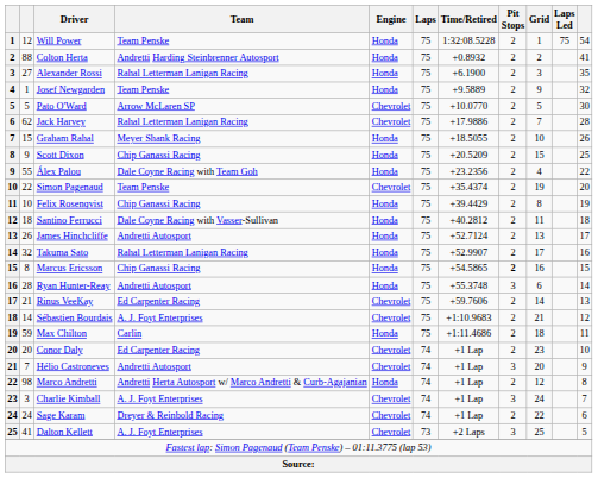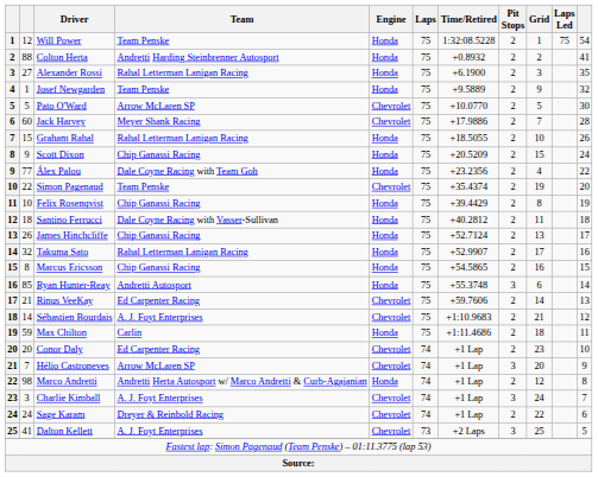 <table class="wikitable sortable" style="font-size:85%;">
 <tr>
 <th scope="col"></th>
 <th scope="col"></th>
 <th scope="col">Driver</th>
 <th scope="col">Team</th>
 <th scope="col">Engine</th>
 <th class="unsortable" scope="col">Laps</th>
 <th class="unsortable" scope="col">Time/Retired</th>
 <th scope="col">Pit<br>Stops</th>
 <th scope="col">Grid</th>
 <th scope="col">Laps<br>Led</th>
 <th scope="col"></th>
 </tr>
 <tr>
 <th>1</th>
 <td align="center">12</td>
 <td> <a href='#'>Will Power</a> <strong></strong></td>
 <td><a href='#'>Team Penske</a></td>
 <td><a href='#'>Honda</a></td>
 <td align="center">75</td>
 <td align="center">1:32:08.5228</td>
 <td align="center">2</td>
 <td align="center">1</td>
 <td align="center">75</td>
 <td align="center">54</td>
 </tr>
 <tr>
 <th>2</th>
 <td align="center">88</td>
 <td> <a href='#'>Colton Herta</a></td>
 <td><a href='#'>Andretti</a> <a href='#'>Harding Steinbrenner Autosport</a></td>
 <td><a href='#'>Honda</a></td>
 <td align="center">75</td>
 <td align="center">+0.8932</td>
 <td align="center">2</td>
 <td align="center">2</td>
 <td align="center"></td>
 <td align="center">41</td>
 </tr>
 <tr>
 <th>3</th>
 <td align="center">27</td>
 <td> <a href='#'>Alexander Rossi</a></td>
 <td><a href='#'>Rahal Letterman Lanigan Racing</a></td>
 <td><a href='#'>Honda</a></td>
 <td align="center">75</td>
 <td align="center">+6.1900</td>
 <td align="center">2</td>
 <td align="center">3</td>
 <td align="center"></td>
 <td align="center">35</td>
 </tr>
 <tr>
 <th>4</th>
 <td align="center">1</td>
 <td> <a href='#'>Josef Newgarden</a></td>
 <td><a href='#'>Team Penske</a></td>
 <td><a href='#'>Honda</a></td>
 <td align="center">75</td>
 <td align="center">+9.5889</td>
 <td align="center">2</td>
 <td align="center">9</td>
 <td align="center"></td>
 <td align="center">32</td>
 </tr>
 <tr>
 <th>5</th>
 <td align="center">5</td>
 <td> <a href='#'>Pato O'Ward</a></td>
 <td><a href='#'>Arrow McLaren SP</a></td>
 <td><a href='#'>Chevrolet</a></td>
 <td align="center">75</td>
 <td align="center">+10.0770</td>
 <td align="center">2</td>
 <td align="center">5</td>
 <td align="center"></td>
 <td align="center">30</td>
 </tr>
 <tr>
 <th>6</th>
-<td align="center">62</td>
+<td align="center">60</td>
 <td> <a href='#'>Jack Harvey</a></td>
-<td><a href='#'>Rahal Letterman Lanigan Racing</a></td>
+<td><a href='#'>Meyer Shank Racing</a></td>
 <td><a href='#'>Chevrolet</a></td>
 <td align="center">75</td>
 <td align="center">+17.9886</td>
 <td align="center">2</td>
 <td align="center">7</td>
 <td align="center"></td>
 <td align="center">28</td>
 </tr>
 <tr>
 <th>7</th>
 <td align="center">15</td>
 <td> <a href='#'>Graham Rahal</a></td>
-<td><a href='#'>Meyer Shank Racing</a></td>
+<td><a href='#'>Rahal Letterman Lanigan Racing</a></td>
 <td><a href='#'>Honda</a></td>
 <td align="center">75</td>
 <td align="center">+18.5055</td>
 <td align="center">2</td>
 <td align="center">10</td>
 <td align="center"></td>
 <td align="center">26</td>
 </tr>
 <tr>
 <th>8</th>
 <td align="center">9</td>
 <td> <a href='#'>Scott Dixon</a> <strong></strong></td>
 <td><a href='#'>Chip Ganassi Racing</a></td>
 <td><a href='#'>Honda</a></td>
 <td align="center">75</td>
 <td align="center">+20.5209</td>
 <td align="center">2</td>
 <td align="center">15</td>
 <td align="center"></td>
-<td align="center">25</td>
+<td align="center">24</td>
 </tr>
 <tr>
 <th>9</th>
-<td align="center">55</td>
+<td align="center">77</td>
 <td> <a href='#'>Álex Palou</a> <strong></strong></td>
 <td><a href='#'>Dale Coyne Racing</a> with <a href='#'>Team Goh</a></td>
 <td><a href='#'>Honda</a></td>
 <td align="center">75</td>
 <td align="center">+23.2356</td>
 <td align="center">2</td>
 <td align="center">4</td>
 <td align="center"></td>
 <td align="center">22</td>
 </tr>
 <tr>
 <th>10</th>
 <td align="center">22</td>
 <td> <a href='#'>Simon Pagenaud</a> <strong></strong></td>
 <td><a href='#'>Team Penske</a></td>
 <td><a href='#'>Chevrolet</a></td>
 <td align="center">75</td>
 <td align="center">+35.4374</td>
 <td align="center">2</td>
 <td align="center">19</td>
 <td align="center"></td>
 <td align="center">20</td>
 </tr>
 <tr>
 <th>11</th>
 <td align="center">10</td>
 <td> <a href='#'>Felix Rosenqvist</a></td>
 <td><a href='#'>Chip Ganassi Racing</a></td>
 <td><a href='#'>Honda</a></td>
 <td align="center">75</td>
 <td align="center">+39.4429</td>
 <td align="center">2</td>
 <td align="center">8</td>
 <td align="center"></td>
 <td align="center">19</td>
 </tr>
 <tr>
 <th>12</th>
 <td align="center">18</td>
 <td> <a href='#'>Santino Ferrucci</a></td>
 <td><a href='#'>Dale Coyne Racing</a> with <a href='#'>Vasser</a>-Sullivan</td>
 <td><a href='#'>Honda</a></td>
 <td align="center">75</td>
 <td align="center">+40.2812</td>
 <td align="center">2</td>
 <td align="center">11</td>
 <td align="center"></td>
 <td align="center">18</td>
 </tr>
 <tr>
 <th>13</th>
 <td align="center">26</td>
 <td> <a href='#'>James Hinchcliffe</a></td>
-<td><a href='#'>Andretti Autosport</a></td>
+<td><a href='#'>Chip Ganassi Racing</a></td>
 <td><a href='#'>Honda</a></td>
 <td align="center">75</td>
 <td align="center">+52.7124</td>
 <td align="center">2</td>
 <td align="center">13</td>
 <td align="center"></td>
 <td align="center">17</td>
 </tr>
 <tr>
 <th>14</th>
 <td align="center">32</td>
 <td> <a href='#'>Takuma Sato</a></td>
 <td><a href='#'>Rahal Letterman Lanigan Racing</a></td>
 <td><a href='#'>Honda</a></td>
 <td align="center">75</td>
 <td align="center">+52.9907</td>
 <td align="center">2</td>
 <td align="center">17</td>
 <td align="center"></td>
 <td align="center">16</td>
 </tr>
 <tr>
 <th>15</th>
 <td align="center">8</td>
 <td> <a href='#'>Marcus Ericsson</a></td>
 <td><a href='#'>Chip Ganassi Racing</a></td>
 <td><a href='#'>Honda</a></td>
 <td align="center">75</td>
 <td align="center">+54.5865</td>
-<td align="center"><strong>2</strong></td>
+<td align="center">2</td>
 <td align="center">16</td>
 <td align="center"></td>
 <td align="center">15</td>
 </tr>
 <tr>
 <th>16</th>
-<td align="center">28</td>
+<td align="center">85</td>
 <td> <a href='#'>Ryan Hunter-Reay</a></td>
 <td><a href='#'>Andretti Autosport</a></td>
 <td><a href='#'>Honda</a></td>
 <td align="center">75</td>
 <td align="center">+55.3748</td>
 <td align="center">3</td>
 <td align="center">6</td>
 <td align="center"></td>
 <td align="center">14</td>
 </tr>
 <tr>
 <th>17</th>
 <td align="center">21</td>
 <td> <a href='#'>Rinus VeeKay</a> <strong></strong></td>
 <td><a href='#'>Ed Carpenter Racing</a></td>
 <td><a href='#'>Chevrolet</a></td>
 <td align="center">75</td>
 <td align="center">+59.7606</td>
 <td align="center">2</td>
 <td align="center">14</td>
 <td align="center"></td>
 <td align="center">13</td>
 </tr>
 <tr>
 <th>18</th>
 <td align="center">14</td>
 <td> <a href='#'>Sébastien Bourdais</a></td>
 <td><a href='#'>A. J. Foyt Enterprises</a></td>
 <td><a href='#'>Chevrolet</a></td>
 <td align="center">75</td>
 <td align="center">+1:10.9683</td>
 <td align="center">2</td>
 <td align="center">21</td>
 <td align="center"></td>
 <td align="center">12</td>
 </tr>
 <tr>
 <th>19</th>
 <td align="center">59</td>
 <td> <a href='#'>Max Chilton</a></td>
 <td><a href='#'>Carlin</a></td>
 <td><a href='#'>Honda</a></td>
 <td align="center">75</td>
 <td align="center">+1:11.4686</td>
 <td align="center">2</td>
 <td align="center">18</td>
 <td align="center"></td>
 <td align="center">11</td>
 </tr>
 <tr>
 <th>20</th>
 <td align="center">20</td>
 <td> <a href='#'>Conor Daly</a></td>
 <td><a href='#'>Ed Carpenter Racing</a></td>
 <td><a href='#'>Chevrolet</a></td>
 <td align="center">74</td>
 <td align="center">+1 Lap</td>
 <td align="center">2</td>
 <td align="center">23</td>
 <td align="center"></td>
 <td align="center">10</td>
 </tr>
 <tr>
 <th>21</th>
 <td align="center">7</td>
 <td> <a href='#'>Hélio Castroneves</a></td>
-<td><a href='#'>Andretti Autosport</a></td>
+<td><a href='#'>Arrow McLaren SP</a></td>
 <td><a href='#'>Chevrolet</a></td>
 <td align="center">74</td>
 <td align="center">+1 Lap</td>
 <td align="center">3</td>
 <td align="center">20</td>
 <td align="center"></td>
 <td align="center">9</td>
 </tr>
 <tr>
 <th>22</th>
 <td align="center">98</td>
 <td> <a href='#'>Marco Andretti</a></td>
 <td><a href='#'>Andretti</a> <a href='#'>Herta Autosport</a> w/ <a href='#'>Marco Andretti</a> & <a href='#'>Curb-Agajanian</a></td>
 <td><a href='#'>Honda</a></td>
 <td align="center">74</td>
 <td align="center">+1 Lap</td>
 <td align="center">2</td>
 <td align="center">12</td>
 <td align="center"></td>
 <td align="center">8</td>
 </tr>
 <tr>
 <th>23</th>
 <td align="center">3</td>
 <td> <a href='#'>Charlie Kimball</a></td>
 <td><a href='#'>A. J. Foyt Enterprises</a></td>
 <td><a href='#'>Chevrolet</a></td>
 <td align="center">74</td>
 <td align="center">+1 Lap</td>
 <td align="center">3</td>
 <td align="center">24</td>
 <td align="center"></td>
 <td align="center">7</td>
 </tr>
 <tr>
 <th>24</th>
 <td align="center">24</td>
 <td> <a href='#'>Sage Karam</a></td>
 <td><a href='#'>Dreyer & Reinbold Racing</a></td>
 <td><a href='#'>Chevrolet</a></td>
 <td align="center">74</td>
 <td align="center">+1 Lap</td>
 <td align="center">2</td>
 <td align="center">22</td>
 <td align="center"></td>
 <td align="center">6</td>
 </tr>
 <tr>
 <th>25</th>
 <td align="center">41</td>
 <td> <a href='#'>Dalton Kellett</a> <strong></strong></td>
 <td><a href='#'>A. J. Foyt Enterprises</a></td>
 <td><a href='#'>Chevrolet</a></td>
 <td align="center">73</td>
 <td align="center">+2 Laps</td>
 <td align="center">3</td>
 <td align="center">25</td>
 <td align="center"></td>
 <td align="center">5</td>
 </tr>
 <tr>
 </tr>
 <tr class="sortbottom">
 <td colspan="11" style="text-align:center"><em><a href='#'>Fastest lap</a>:  <a href='#'>Simon Pagenaud</a> (<a href='#'>Team Penske</a>) – 01:11.3775 (lap 53)</em></td>
 </tr>
 <tr class="sortbottom">
 <th colspan="11">Source:</th>
 </tr>
 </table>
